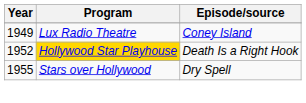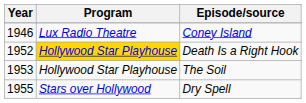 <table class="wikitable">
 <tr>
 <th>Year</th>
 <th>Program</th>
 <th>Episode/source</th>
 </tr>
 <tr>
 </tr>
 <tr>
-<td>1949</td>
+<td>1946</td>
 <td><em><a href='#'>Lux Radio Theatre</a></em></td>
 <td><em><a href='#'>Coney Island</a></em></td>
 </tr>
 <tr>
 <td>1952</td>
 <td style="background: gold;"><em><a href='#'>Hollywood Star Playhouse</a></em></td>
 <td><em>Death Is a Right Hook</em></td>
 </tr>
 <tr>
+<td>1953</td>
+<td><em>Hollywood Star Playhouse</em></td>
+<td><em>The Soil</em></td>
+</tr>
+<tr>
 <td>1955</td>
 <td><em><a href='#'>Stars over Hollywood</a></em></td>
 <td><em>Dry Spell</em></td>
 </tr>
 </table>
